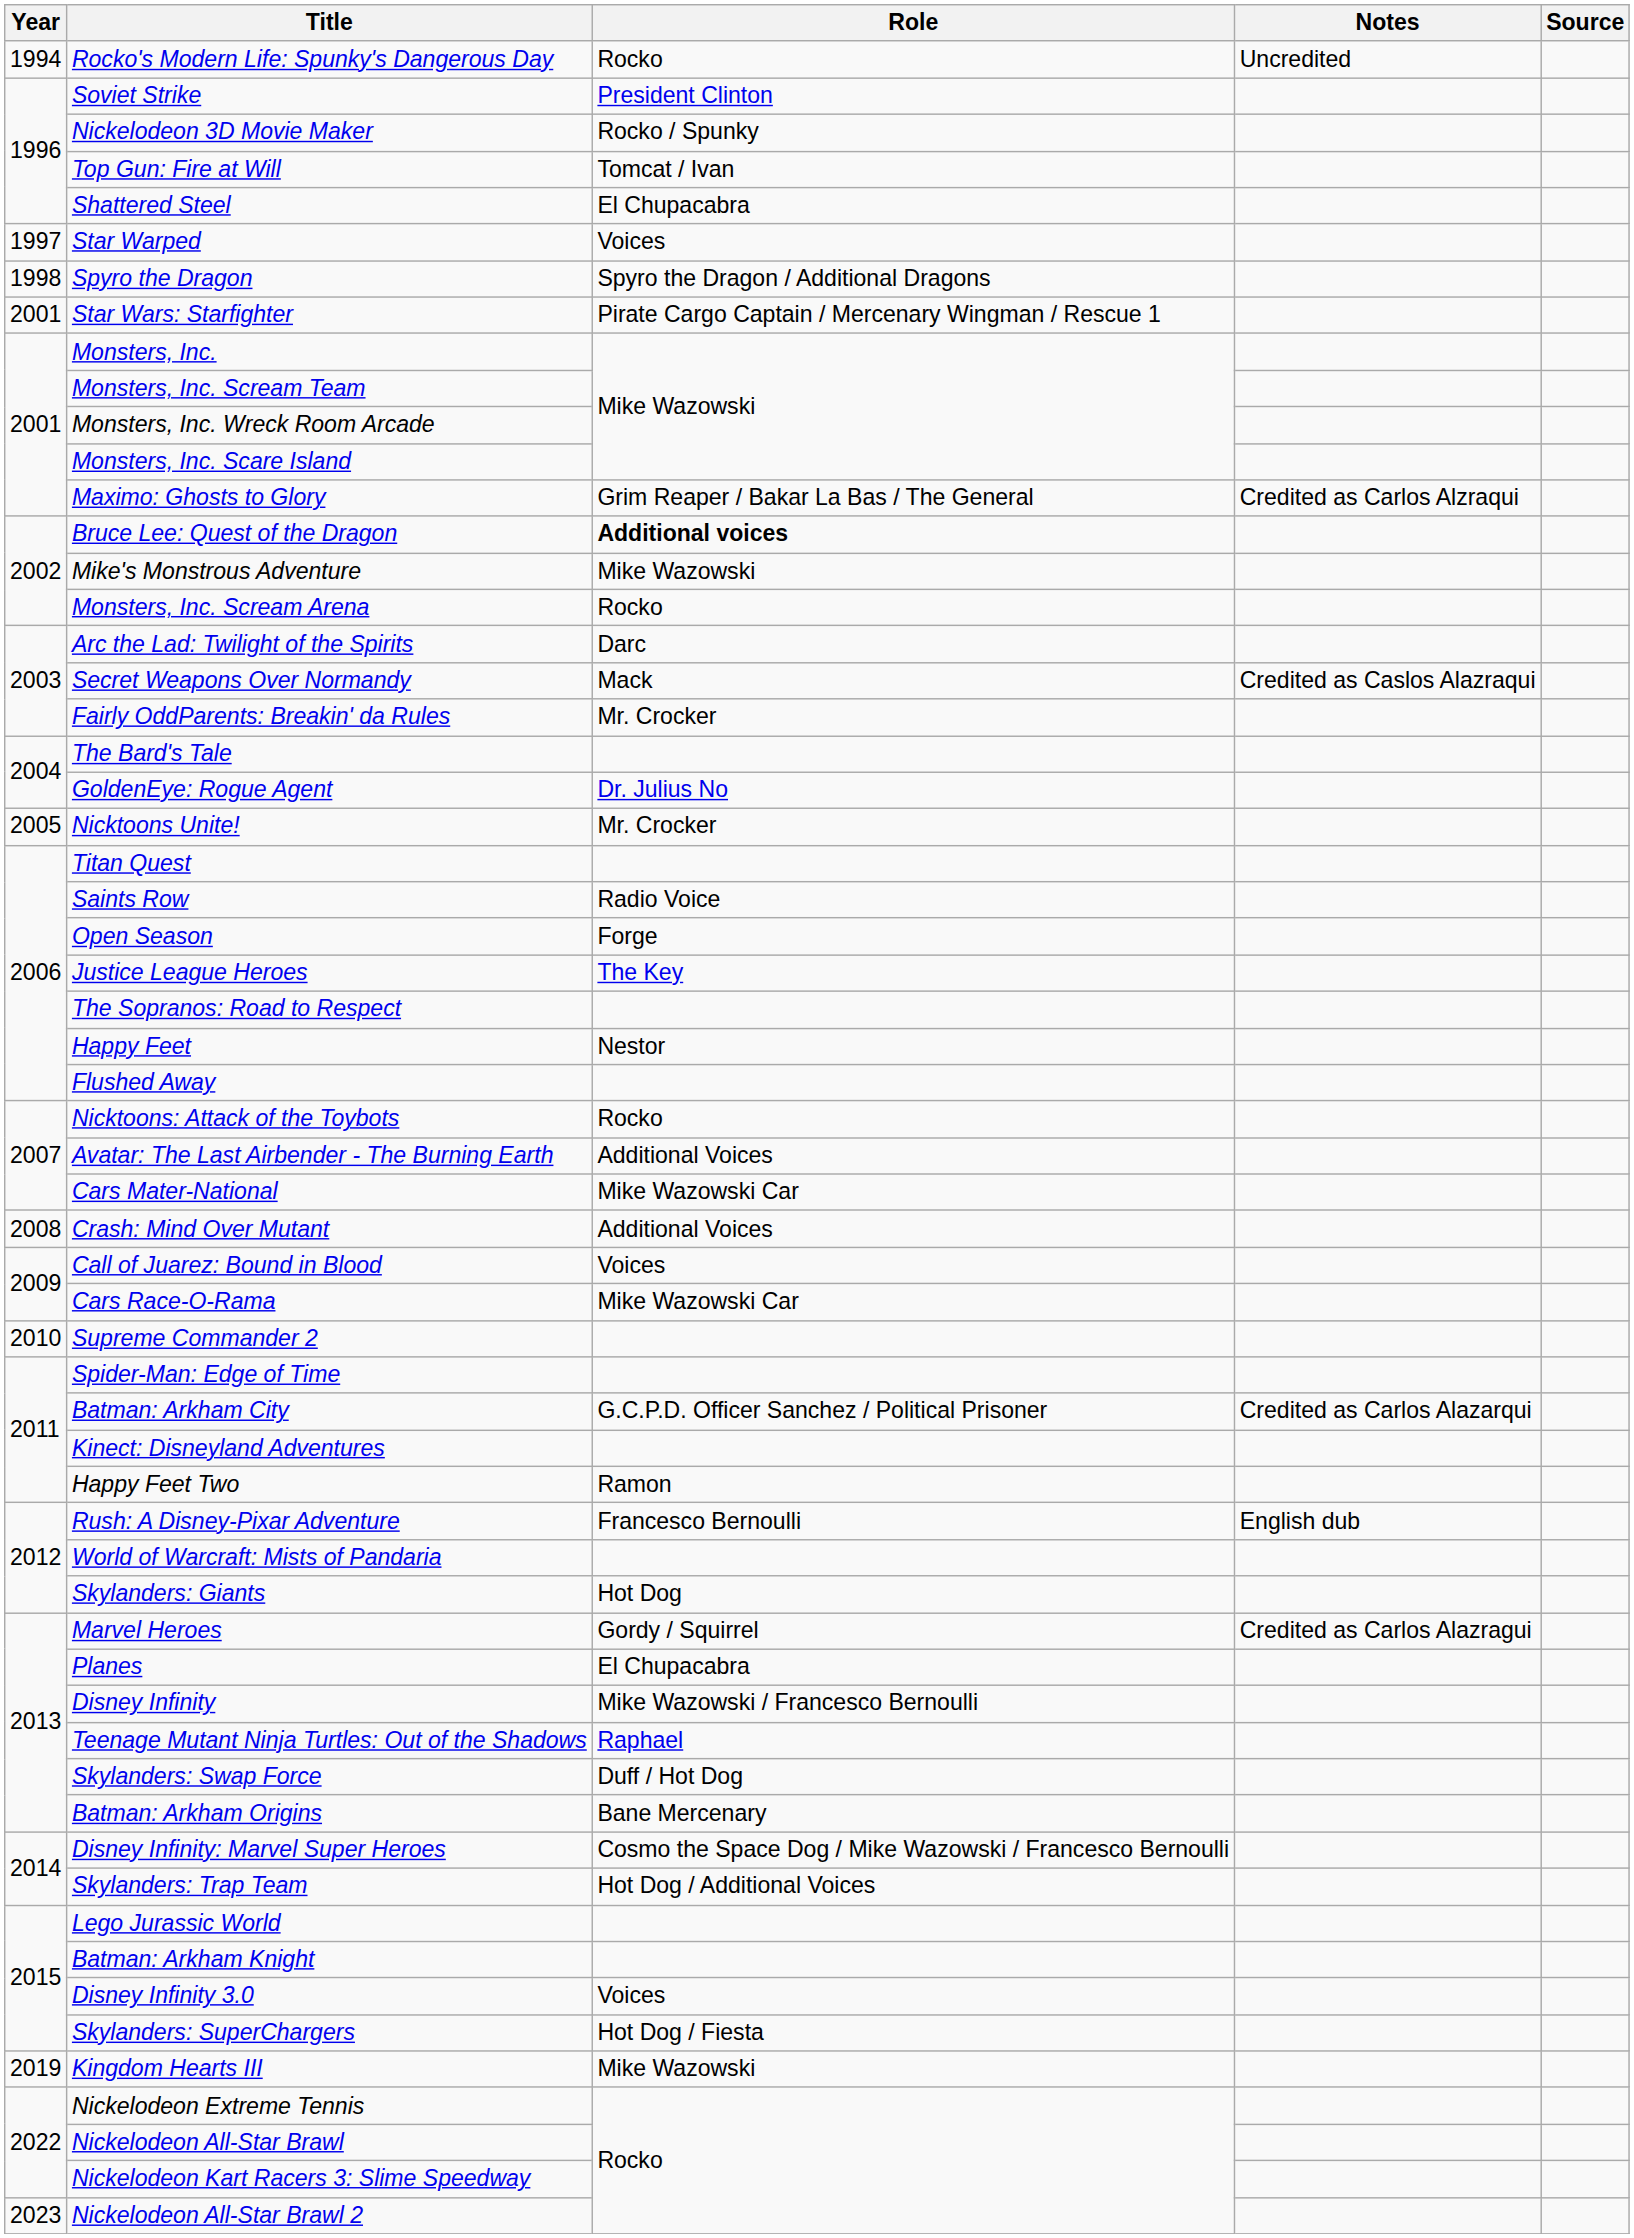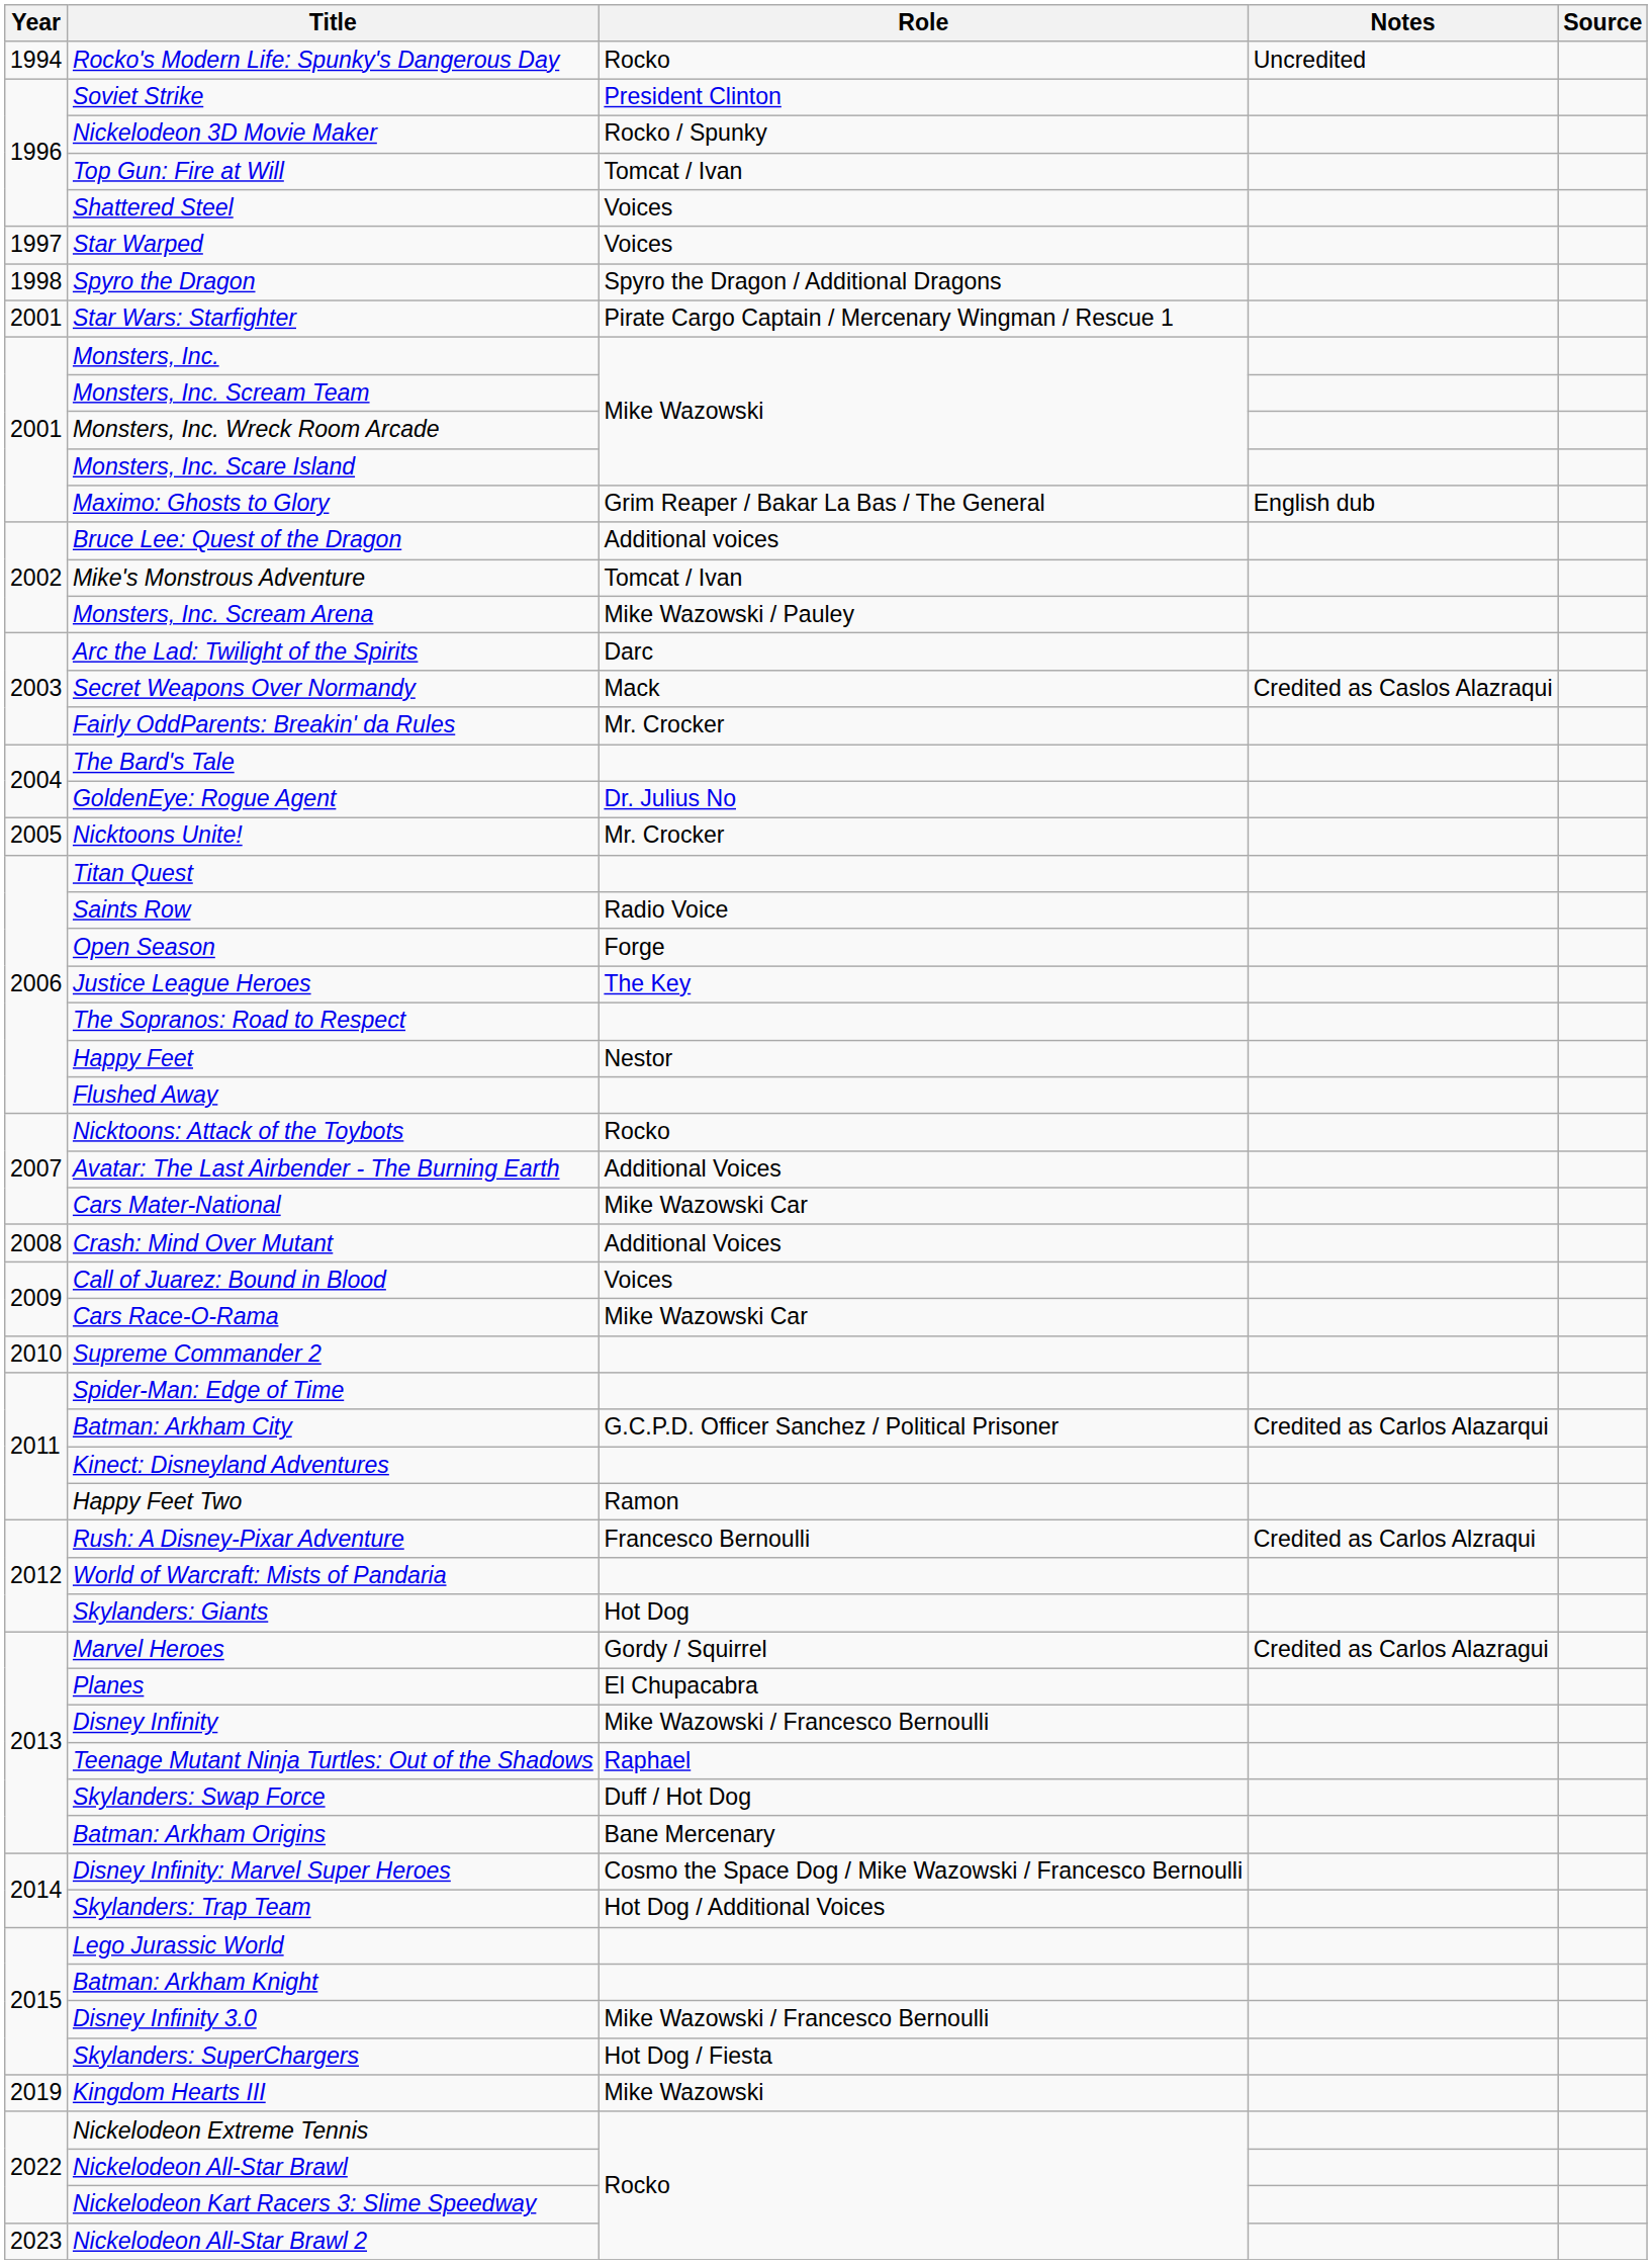 <table class="wikitable sortable plainrowheaders">
 <tr>
 <th>Year</th>
 <th>Title</th>
 <th>Role</th>
 <th class="unsortable">Notes</th>
 <th class="unsortable">Source</th>
 </tr>
 <tr>
 <td>1994</td>
 <td><em><a href='#'>Rocko's Modern Life: Spunky's Dangerous Day</a></em></td>
 <td>Rocko</td>
 <td>Uncredited</td>
 <td></td>
 </tr>
 <tr>
 <td rowspan="4">1996</td>
 <td><em><a href='#'>Soviet Strike</a></em></td>
 <td><a href='#'>President Clinton</a></td>
 <td></td>
 <td></td>
 </tr>
 <tr>
 <td><em><a href='#'>Nickelodeon 3D Movie Maker</a></em></td>
 <td>Rocko / Spunky</td>
 <td></td>
 <td></td>
 </tr>
 <tr>
 <td><em><a href='#'>Top Gun: Fire at Will</a></em></td>
 <td>Tomcat / Ivan</td>
 <td></td>
 <td></td>
 </tr>
 <tr>
 <td><em><a href='#'>Shattered Steel</a></em></td>
-<td>El Chupacabra</td>
+<td>Voices</td>
 <td></td>
 <td></td>
 </tr>
 <tr>
 <td>1997</td>
 <td><em><a href='#'>Star Warped</a></em></td>
 <td>Voices</td>
 <td></td>
 <td></td>
 </tr>
 <tr>
 <td>1998</td>
 <td><em><a href='#'>Spyro the Dragon</a></em></td>
 <td>Spyro the Dragon / Additional Dragons</td>
 <td></td>
 <td></td>
 </tr>
 <tr>
 <td>2001</td>
 <td><em><a href='#'>Star Wars: Starfighter</a></em></td>
 <td>Pirate Cargo Captain / Mercenary Wingman / Rescue 1</td>
 <td></td>
 <td></td>
 </tr>
 <tr>
 <td rowspan="5">2001</td>
 <td><em><a href='#'>Monsters, Inc.</a></em></td>
 <td rowspan="4">Mike Wazowski</td>
 <td></td>
 <td></td>
 </tr>
 <tr>
 <td><em><a href='#'>Monsters, Inc. Scream Team</a></em></td>
 <td></td>
 <td></td>
 </tr>
 <tr>
 <td><em>Monsters, Inc. Wreck Room Arcade</em></td>
 <td></td>
 <td></td>
 </tr>
 <tr>
 <td><em><a href='#'>Monsters, Inc. Scare Island</a></em></td>
 <td></td>
 <td></td>
 </tr>
 <tr>
 <td><em><a href='#'>Maximo: Ghosts to Glory</a></em></td>
 <td>Grim Reaper / Bakar La Bas / The General</td>
-<td>Credited as Carlos Alzraqui</td>
+<td>English dub</td>
 <td></td>
 </tr>
 <tr>
 <td rowspan="3">2002</td>
 <td><em><a href='#'>Bruce Lee: Quest of the Dragon</a></em></td>
-<td><strong>Additional voices</strong></td>
+<td>Additional voices</td>
 <td></td>
 <td></td>
 </tr>
 <tr>
 <td><em>Mike's Monstrous Adventure</em></td>
-<td>Mike Wazowski</td>
+<td>Tomcat / Ivan</td>
 <td></td>
 <td></td>
 </tr>
 <tr>
 <td><em><a href='#'>Monsters, Inc. Scream Arena</a></em></td>
-<td>Rocko</td>
+<td>Mike Wazowski / Pauley</td>
 <td></td>
 <td></td>
 </tr>
 <tr>
 <td rowspan="3">2003</td>
 <td><em><a href='#'>Arc the Lad: Twilight of the Spirits</a></em></td>
 <td>Darc</td>
 <td></td>
 <td></td>
 </tr>
 <tr>
 <td><em><a href='#'>Secret Weapons Over Normandy</a></em></td>
 <td>Mack</td>
 <td>Credited as Caslos Alazraqui</td>
 <td></td>
 </tr>
 <tr>
 <td><em><a href='#'>Fairly OddParents: Breakin' da Rules</a></em></td>
 <td>Mr. Crocker</td>
 <td></td>
 <td></td>
 </tr>
 <tr>
 <td rowspan="2">2004</td>
 <td><em><a href='#'>The Bard's Tale</a></em></td>
 <td></td>
 <td></td>
 <td></td>
 </tr>
 <tr>
 <td><em><a href='#'>GoldenEye: Rogue Agent</a></em></td>
 <td><a href='#'>Dr. Julius No</a></td>
 <td></td>
 <td></td>
 </tr>
 <tr>
 <td>2005</td>
 <td><em><a href='#'>Nicktoons Unite!</a></em></td>
 <td>Mr. Crocker</td>
 <td></td>
 <td></td>
 </tr>
 <tr>
 <td rowspan="7">2006</td>
 <td><em><a href='#'>Titan Quest</a></em></td>
 <td></td>
 <td></td>
 <td></td>
 </tr>
 <tr>
 <td><em><a href='#'>Saints Row</a></em></td>
 <td>Radio Voice</td>
 <td></td>
 <td></td>
 </tr>
 <tr>
 <td><a href='#'><em>Open Season</em></a></td>
 <td>Forge</td>
 <td></td>
 <td></td>
 </tr>
 <tr>
 <td><em><a href='#'>Justice League Heroes</a></em></td>
 <td><a href='#'>The Key</a></td>
 <td></td>
 <td></td>
 </tr>
 <tr>
 <td><em><a href='#'>The Sopranos: Road to Respect</a></em></td>
 <td></td>
 <td></td>
 <td></td>
 </tr>
 <tr>
 <td><em><a href='#'>Happy Feet</a></em></td>
 <td>Nestor</td>
 <td></td>
 <td></td>
 </tr>
 <tr>
 <td><em><a href='#'>Flushed Away</a></em></td>
 <td></td>
 <td></td>
 <td></td>
 </tr>
 <tr>
 <td rowspan="3">2007</td>
 <td><em><a href='#'>Nicktoons: Attack of the Toybots</a></em></td>
 <td>Rocko</td>
 <td></td>
 <td></td>
 </tr>
 <tr>
 <td><em><a href='#'>Avatar: The Last Airbender - The Burning Earth</a></em></td>
 <td>Additional Voices</td>
 <td></td>
 <td></td>
 </tr>
 <tr>
 <td><em><a href='#'>Cars Mater-National</a></em></td>
 <td>Mike Wazowski Car</td>
 <td></td>
 <td></td>
 </tr>
 <tr>
 <td>2008</td>
 <td><em><a href='#'>Crash: Mind Over Mutant</a></em></td>
 <td>Additional Voices</td>
 <td></td>
 <td></td>
 </tr>
 <tr>
 <td rowspan="2">2009</td>
 <td><em><a href='#'>Call of Juarez: Bound in Blood</a></em></td>
 <td>Voices</td>
 <td></td>
 <td></td>
 </tr>
 <tr>
 <td><em><a href='#'>Cars Race-O-Rama</a></em></td>
 <td>Mike Wazowski Car</td>
 <td></td>
 <td></td>
 </tr>
 <tr>
 <td>2010</td>
 <td><em><a href='#'>Supreme Commander 2</a></em></td>
 <td></td>
 <td></td>
 <td></td>
 </tr>
 <tr>
 <td rowspan="4">2011</td>
 <td><em><a href='#'>Spider-Man: Edge of Time</a></em></td>
 <td></td>
 <td></td>
 <td></td>
 </tr>
 <tr>
 <td><em><a href='#'>Batman: Arkham City</a></em></td>
 <td>G.C.P.D. Officer Sanchez / Political Prisoner</td>
 <td>Credited as Carlos Alazarqui</td>
 <td></td>
 </tr>
 <tr>
 <td><em><a href='#'>Kinect: Disneyland Adventures</a></em></td>
 <td></td>
 <td></td>
 <td></td>
 </tr>
 <tr>
 <td><em>Happy Feet Two</em></td>
 <td>Ramon</td>
 <td></td>
 <td></td>
 </tr>
 <tr>
 <td rowspan="3">2012</td>
 <td><em><a href='#'>Rush: A Disney-Pixar Adventure</a></em></td>
 <td>Francesco Bernoulli</td>
-<td>English dub</td>
+<td>Credited as Carlos Alzraqui</td>
 <td></td>
 </tr>
 <tr>
 <td><em><a href='#'>World of Warcraft: Mists of Pandaria</a></em></td>
 <td></td>
 <td></td>
 <td></td>
 </tr>
 <tr>
 <td><em><a href='#'>Skylanders: Giants</a></em></td>
 <td>Hot Dog</td>
 <td></td>
 <td></td>
 </tr>
 <tr>
 <td rowspan="6">2013</td>
 <td><em><a href='#'>Marvel Heroes</a></em></td>
 <td>Gordy / Squirrel</td>
 <td>Credited as Carlos Alazragui</td>
 <td></td>
 </tr>
 <tr>
 <td><em><a href='#'>Planes</a></em></td>
 <td>El Chupacabra</td>
 <td></td>
 <td></td>
 </tr>
 <tr>
 <td><em><a href='#'>Disney Infinity</a></em></td>
 <td>Mike Wazowski / Francesco Bernoulli</td>
 <td></td>
 <td></td>
 </tr>
 <tr>
 <td><em><a href='#'>Teenage Mutant Ninja Turtles: Out of the Shadows</a></em></td>
 <td><a href='#'>Raphael</a></td>
 <td></td>
 <td></td>
 </tr>
 <tr>
 <td><em><a href='#'>Skylanders: Swap Force</a></em></td>
 <td>Duff / Hot Dog</td>
 <td></td>
 <td></td>
 </tr>
 <tr>
 <td><em><a href='#'>Batman: Arkham Origins</a></em></td>
 <td>Bane Mercenary</td>
 <td></td>
 <td></td>
 </tr>
 <tr>
 <td rowspan="2">2014</td>
 <td><em><a href='#'>Disney Infinity: Marvel Super Heroes</a></em></td>
 <td>Cosmo the Space Dog / Mike Wazowski / Francesco Bernoulli</td>
 <td></td>
 <td></td>
 </tr>
 <tr>
 <td><em><a href='#'>Skylanders: Trap Team</a></em></td>
 <td>Hot Dog / Additional Voices</td>
 <td></td>
 <td></td>
 </tr>
 <tr>
 <td rowspan="4">2015</td>
 <td><em><a href='#'>Lego Jurassic World</a></em></td>
 <td></td>
 <td></td>
 <td></td>
 </tr>
 <tr>
 <td><em><a href='#'>Batman: Arkham Knight</a></em></td>
 <td></td>
 <td></td>
 <td></td>
 </tr>
 <tr>
 <td><em><a href='#'>Disney Infinity 3.0</a></em></td>
-<td>Voices</td>
+<td>Mike Wazowski / Francesco Bernoulli</td>
 <td></td>
 <td></td>
 </tr>
 <tr>
 <td><em><a href='#'>Skylanders: SuperChargers</a></em></td>
 <td>Hot Dog / Fiesta</td>
 <td></td>
 <td></td>
 </tr>
 <tr>
 <td>2019</td>
 <td><em><a href='#'>Kingdom Hearts III</a></em></td>
 <td>Mike Wazowski</td>
 <td></td>
 <td></td>
 </tr>
 <tr>
 <td rowspan="3">2022</td>
 <td><em>Nickelodeon Extreme Tennis</em></td>
 <td rowspan="4">Rocko</td>
 <td></td>
 <td></td>
 </tr>
 <tr>
 <td><em><a href='#'>Nickelodeon All-Star Brawl</a></em></td>
 <td></td>
 <td></td>
 </tr>
 <tr>
 <td><em><a href='#'>Nickelodeon Kart Racers 3: Slime Speedway</a></em></td>
 <td></td>
 <td></td>
 </tr>
 <tr>
 <td>2023</td>
 <td><em><a href='#'>Nickelodeon All-Star Brawl 2</a></em></td>
 <td></td>
 <td></td>
 </tr>
 </table>
